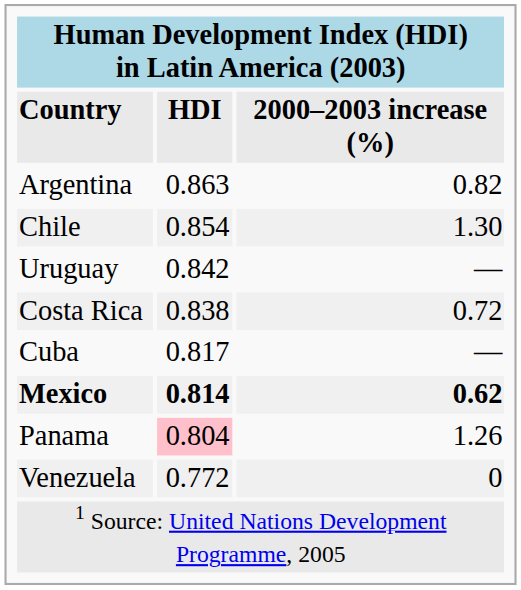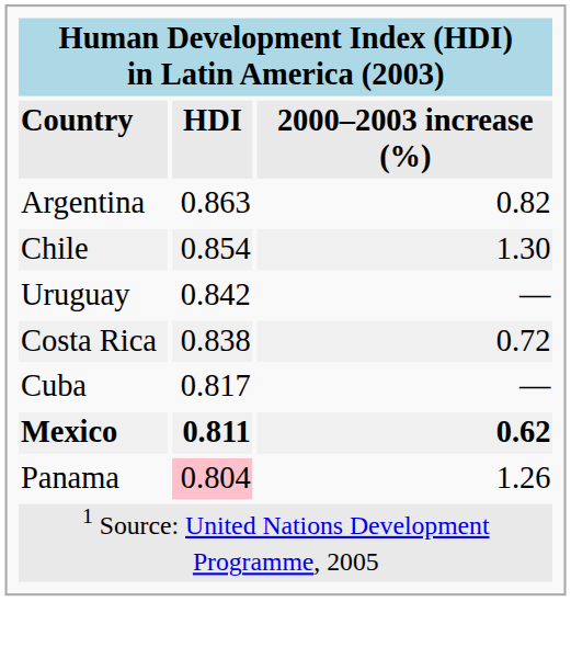 <table style="width: 18em; font-size: 85%; text-align: left;" class="infobox">
 <tr>
 <th style="text-align:center; background:lightblue;" colspan="3">Human Development Index (HDI)<br>in Latin America (2003)</th>
 </tr>
 <tr>
 <th style="background:#e9e9e9;"><strong>Country</strong></th>
 <th style="text-align:center; background:#e9e9e9;"><strong>HDI</strong></th>
 <th style="text-align:center; background:#e9e9e9;">2000–2003 increase (%)</th>
 </tr>
 <tr>
 <td>Argentina</td>
 <td align=right>0.863</td>
 <td align=right>0.82</td>
 </tr>
 <tr style="background:#f0f0f0;">
 <td>Chile</td>
 <td style="text-align:right;">0.854</td>
 <td style="text-align:right;">1.30</td>
 </tr>
 <tr>
 <td>Uruguay</td>
 <td align=right>0.842</td>
 <td align=right>—</td>
 </tr>
 <tr style="background:#f0f0f0;">
 <td>Costa Rica</td>
 <td style="text-align:right;">0.838</td>
 <td style="text-align:right;">0.72</td>
 </tr>
 <tr>
 <td>Cuba</td>
 <td align=right>0.817</td>
 <td align=right>—</td>
 </tr>
 <tr style="background:#f0f0f0;">
 <td><strong>Mexico</strong></td>
-<td style="text-align:right;"><strong>0.814</strong></td>
+<td style="text-align:right;"><strong>0.811</strong></td>
 <td style="text-align:right;"><strong>0.62</strong></td>
 </tr>
 <tr>
 <td>Panama</td>
 <td align=right style="background: pink;">0.804</td>
 <td align=right>1.26</td>
 </tr>
-<tr style="background:#f0f0f0;">
-<td>Venezuela</td>
-<td style="text-align:right;">0.772</td>
-<td style="text-align:right;">0</td>
-</tr>
 <tr>
 <td colspan="3"  style="background:#e9e9e9; text-align:center;"><small><sup>1</sup> Source: <a href='#'>United Nations Development Programme</a>, 2005 </small></td>
 </tr>
 </table>
